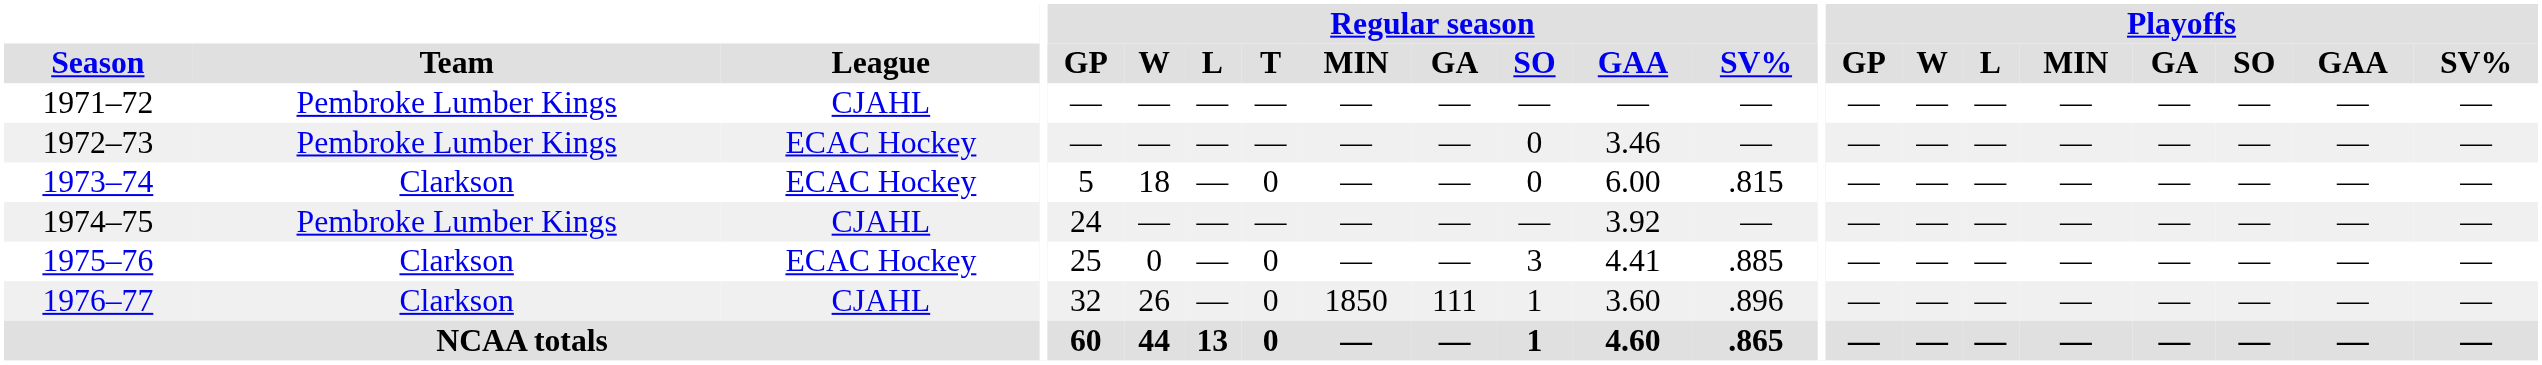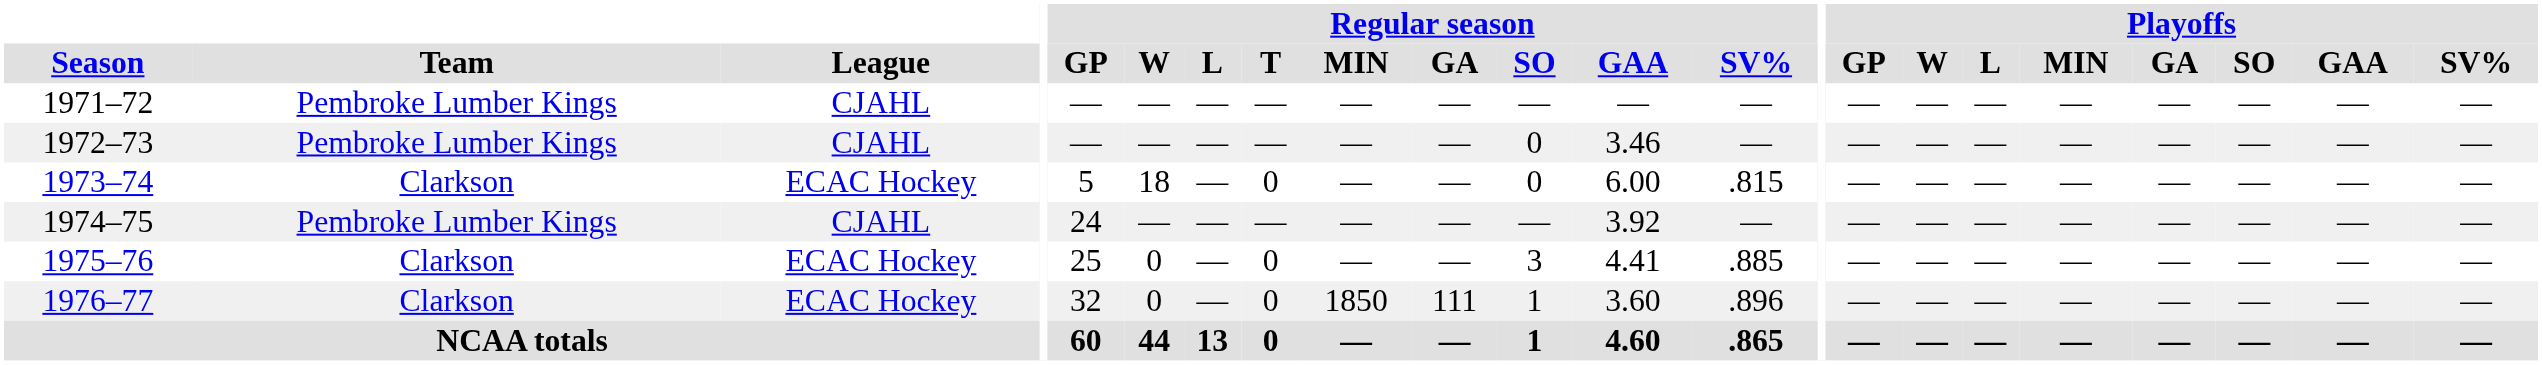 <table border="0" cellpadding="1" cellspacing="0" style="text-align:center; width:80em">
 <tr bgcolor="#e0e0e0">
 <th colspan="3" bgcolor="#ffffff"></th>
 <th rowspan="99" bgcolor="#ffffff"></th>
 <th colspan="9"><a href='#'>Regular season</a></th>
 <th rowspan="99" bgcolor="#ffffff"></th>
 <th colspan="8"><a href='#'>Playoffs</a></th>
 </tr>
 <tr bgcolor="#e0e0e0">
 <th><a href='#'>Season</a></th>
 <th>Team</th>
 <th>League</th>
 <th>GP</th>
 <th>W</th>
 <th>L</th>
 <th>T</th>
 <th>MIN</th>
 <th>GA</th>
 <th><a href='#'>SO</a></th>
 <th><a href='#'>GAA</a></th>
 <th><a href='#'>SV%</a></th>
 <th>GP</th>
 <th>W</th>
 <th>L</th>
 <th>MIN</th>
 <th>GA</th>
 <th>SO</th>
 <th>GAA</th>
 <th>SV%</th>
 </tr>
 <tr>
 <td>1971–72</td>
 <td><a href='#'>Pembroke Lumber Kings</a></td>
 <td><a href='#'>CJAHL</a></td>
 <td>—</td>
 <td>—</td>
 <td>—</td>
 <td>—</td>
 <td>—</td>
 <td>—</td>
 <td>—</td>
 <td>—</td>
 <td>—</td>
 <td>—</td>
 <td>—</td>
 <td>—</td>
 <td>—</td>
 <td>—</td>
 <td>—</td>
 <td>—</td>
 <td>—</td>
 </tr>
 <tr bgcolor="f0f0f0">
 <td>1972–73</td>
 <td><a href='#'>Pembroke Lumber Kings</a></td>
-<td><a href='#'>ECAC Hockey</a></td>
+<td><a href='#'>CJAHL</a></td>
 <td>—</td>
 <td>—</td>
 <td>—</td>
 <td>—</td>
 <td>—</td>
 <td>—</td>
 <td>0</td>
 <td>3.46</td>
 <td>—</td>
 <td>—</td>
 <td>—</td>
 <td>—</td>
 <td>—</td>
 <td>—</td>
 <td>—</td>
 <td>—</td>
 <td>—</td>
 </tr>
 <tr>
 <td><a href='#'>1973–74</a></td>
 <td><a href='#'>Clarkson</a></td>
 <td><a href='#'>ECAC Hockey</a></td>
 <td>5</td>
 <td>18</td>
 <td>—</td>
 <td>0</td>
 <td>—</td>
 <td>—</td>
 <td>0</td>
 <td>6.00</td>
 <td>.815</td>
 <td>—</td>
 <td>—</td>
 <td>—</td>
 <td>—</td>
 <td>—</td>
 <td>—</td>
 <td>—</td>
 <td>—</td>
 </tr>
 <tr bgcolor="f0f0f0">
 <td>1974–75</td>
 <td><a href='#'>Pembroke Lumber Kings</a></td>
 <td><a href='#'>CJAHL</a></td>
 <td>24</td>
 <td>—</td>
 <td>—</td>
 <td>—</td>
 <td>—</td>
 <td>—</td>
 <td>—</td>
 <td>3.92</td>
 <td>—</td>
 <td>—</td>
 <td>—</td>
 <td>—</td>
 <td>—</td>
 <td>—</td>
 <td>—</td>
 <td>—</td>
 <td>—</td>
 </tr>
 <tr>
 <td><a href='#'>1975–76</a></td>
 <td><a href='#'>Clarkson</a></td>
 <td><a href='#'>ECAC Hockey</a></td>
 <td>25</td>
 <td>0</td>
 <td>—</td>
 <td>0</td>
 <td>—</td>
 <td>—</td>
 <td>3</td>
 <td>4.41</td>
 <td>.885</td>
 <td>—</td>
 <td>—</td>
 <td>—</td>
 <td>—</td>
 <td>—</td>
 <td>—</td>
 <td>—</td>
 <td>—</td>
 </tr>
 <tr bgcolor="f0f0f0">
 <td><a href='#'>1976–77</a></td>
 <td><a href='#'>Clarkson</a></td>
-<td><a href='#'>CJAHL</a></td>
+<td><a href='#'>ECAC Hockey</a></td>
 <td>32</td>
-<td>26</td>
+<td>0</td>
 <td>—</td>
 <td>0</td>
 <td>1850</td>
 <td>111</td>
 <td>1</td>
 <td>3.60</td>
 <td>.896</td>
 <td>—</td>
 <td>—</td>
 <td>—</td>
 <td>—</td>
 <td>—</td>
 <td>—</td>
 <td>—</td>
 <td>—</td>
 </tr>
 <tr bgcolor="#e0e0e0">
 <th colspan="3">NCAA totals</th>
 <th>60</th>
 <th>44</th>
 <th>13</th>
 <th>0</th>
 <th>—</th>
 <th>—</th>
 <th>1</th>
 <th>4.60</th>
 <th>.865</th>
 <th>—</th>
 <th>—</th>
 <th>—</th>
 <th>—</th>
 <th>—</th>
 <th>—</th>
 <th>—</th>
 <th>—</th>
 </tr>
 </table>
